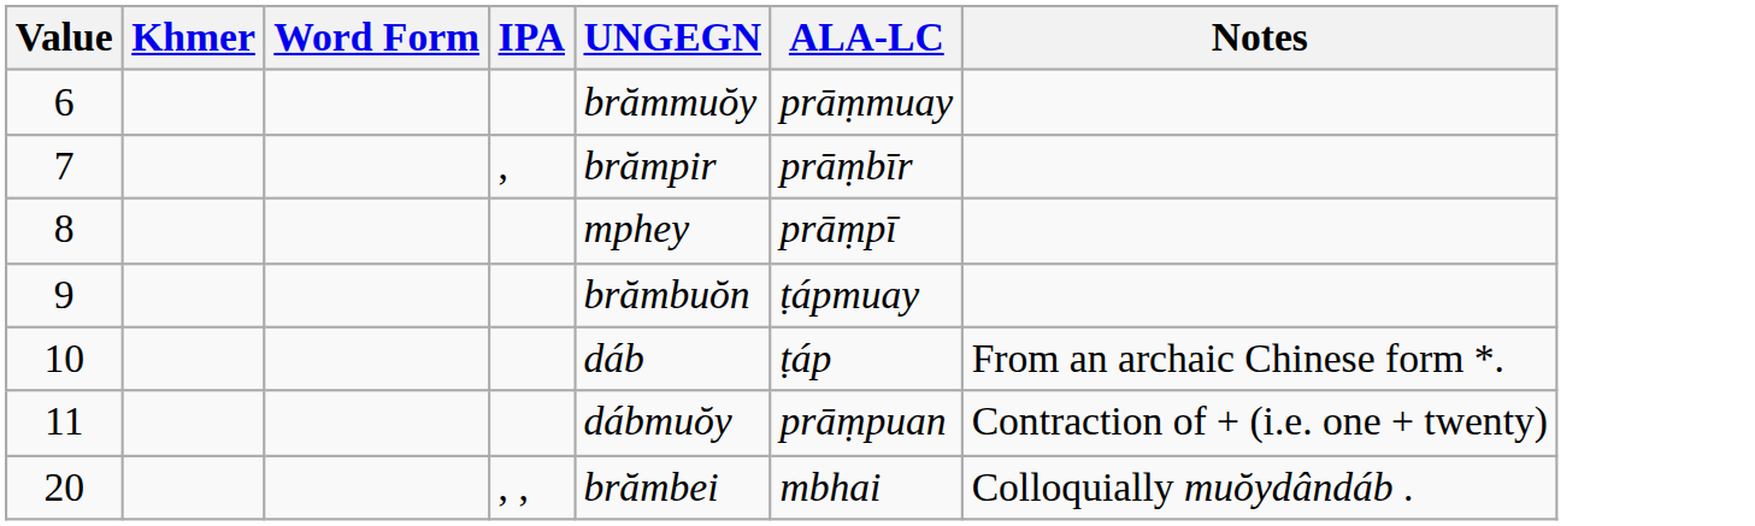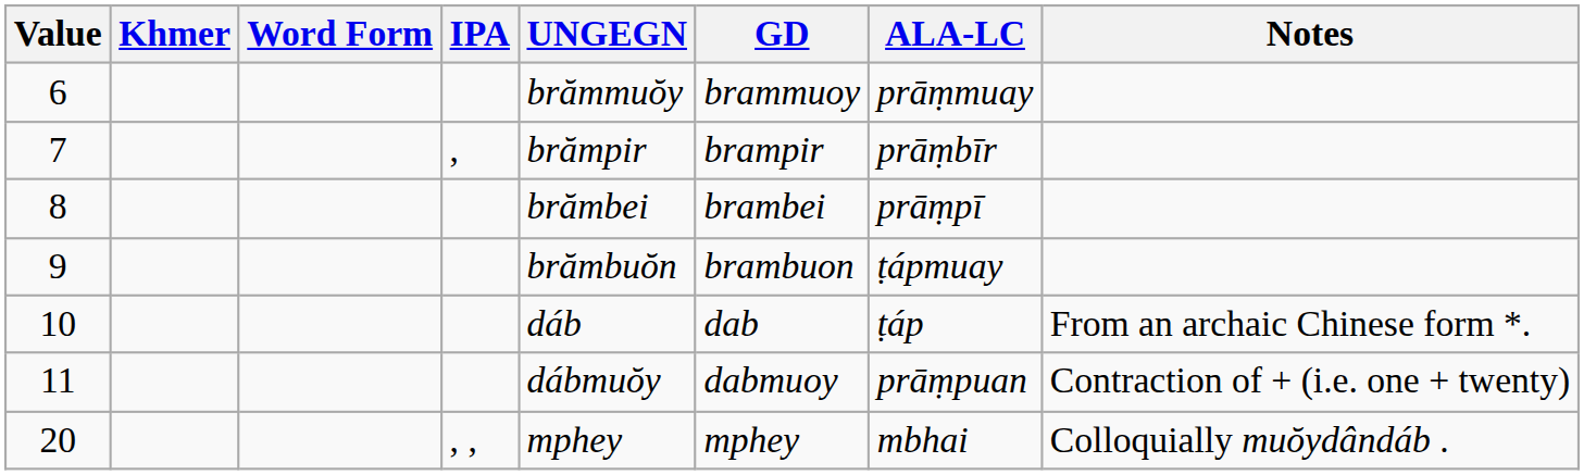 <table class="wikitable">
 <tr>
 <th>Value</th>
 <th><a href='#'>Khmer</a></th>
 <th><a href='#'>Word Form</a></th>
 <th><a href='#'>IPA</a></th>
 <th><a href='#'>UNGEGN</a></th>
+<th><a href='#'>GD</a></th>
 <th><a href='#'>ALA-LC</a></th>
 <th>Notes</th>
 </tr>
 <tr>
 <td align=center>6</td>
 <td></td>
 <td></td>
 <td></td>
 <td><em>brămmuŏy</em></td>
+<td><em>brammuoy</em></td>
 <td><em>prāṃmuay</em></td>
 <td></td>
 </tr>
 <tr>
 <td align=center>7</td>
 <td></td>
 <td></td>
 <td>, </td>
 <td><em>brămpir</em></td>
+<td><em>brampir</em></td>
 <td><em>prāṃbīr</em></td>
 <td></td>
 </tr>
 <tr>
 <td align=center>8</td>
 <td></td>
 <td></td>
 <td></td>
-<td><em>mphey</em></td>
+<td><em>brămbei</em></td>
+<td><em>brambei</em></td>
 <td><em>prāṃpī</em></td>
 <td></td>
 </tr>
 <tr>
 <td align=center>9</td>
 <td></td>
 <td></td>
 <td></td>
 <td><em>brămbuŏn</em></td>
+<td><em>brambuon</em></td>
 <td><em>ṭápmuay</em></td>
 <td></td>
 </tr>
 <tr>
 <td align=center>10</td>
 <td></td>
 <td></td>
 <td></td>
 <td><em>dáb</em></td>
+<td><em>dab</em></td>
 <td><em>ṭáp</em></td>
 <td>From an archaic Chinese form *.</td>
 </tr>
 <tr>
 <td align=center>11</td>
 <td></td>
 <td></td>
 <td></td>
 <td><em>dábmuŏy</em></td>
+<td><em>dabmuoy</em></td>
 <td><em>prāṃpuan</em></td>
 <td>Contraction of  +  (i.e. one + twenty)</td>
 </tr>
 <tr>
 <td align=center>20</td>
 <td></td>
 <td></td>
 <td>, , </td>
-<td><em>brămbei</em></td>
+<td><em>mphey</em></td>
+<td><em>mphey</em></td>
 <td><em>mbhai</em></td>
 <td>Colloquially  <em>muŏydândáb</em> .</td>
 </tr>
 </table>
